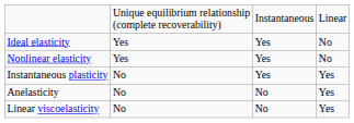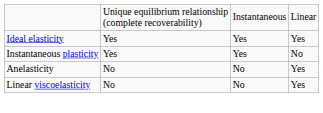 <table class="wikitable">
 <tr>
 <td></td>
 <td>Unique  equilibrium relationship<br>(complete recoverability)</td>
 <td>Instantaneous</td>
 <td>Linear</td>
 </tr>
 <tr>
 <td><a href='#'>Ideal elasticity</a></td>
 <td>Yes</td>
 <td>Yes</td>
-<td>No</td>
+<td>Yes</td>
 </tr>
 <tr>
-<td><a href='#'>Nonlinear elasticity</a></td>
+<td>Instantaneous <a href='#'>plasticity</a></td>
 <td>Yes</td>
 <td>Yes</td>
 <td>No</td>
-</tr>
-<tr>
-<td>Instantaneous <a href='#'>plasticity</a></td>
-<td>No</td>
-<td>Yes</td>
-<td>Yes</td>
 </tr>
 <tr>
 <td>Anelasticity</td>
 <td>No</td>
 <td>No</td>
 <td>Yes</td>
 </tr>
 <tr>
 <td>Linear <a href='#'>viscoelasticity</a></td>
 <td>No</td>
 <td>No</td>
 <td>Yes</td>
 </tr>
 </table>
